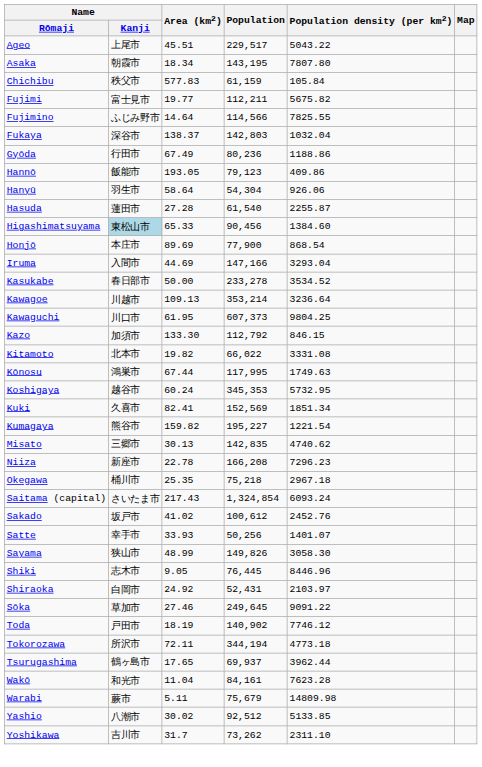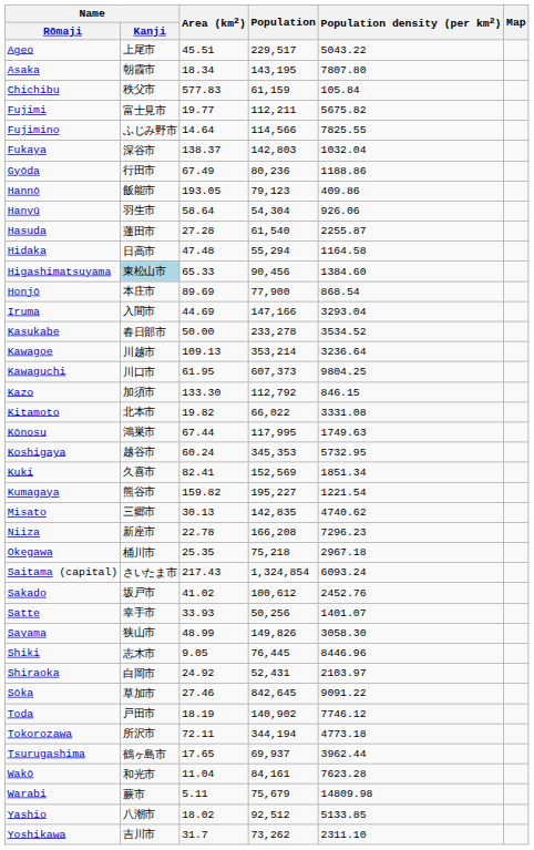 <table class="wikitable sortable">
 <tr>
 <th colspan="2">Name</th>
 <th rowspan="2">Area (km<sup>2</sup>)</th>
 <th rowspan="2">Population</th>
 <th rowspan="2">Population density (per km<sup>2</sup>)</th>
 <th rowspan="2">Map</th>
 </tr>
 <tr>
 <th><a href='#'>Rōmaji</a></th>
 <th><a href='#'>Kanji</a></th>
 </tr>
 <tr>
 <td> <a href='#'>Ageo</a></td>
 <td>上尾市</td>
 <td>45.51</td>
 <td>229,517</td>
 <td>5043.22</td>
 <td></td>
 </tr>
 <tr>
 <td> <a href='#'>Asaka</a></td>
 <td>朝霞市</td>
 <td>18.34</td>
 <td>143,195</td>
 <td>7807.80</td>
 <td></td>
 </tr>
 <tr>
 <td> <a href='#'>Chichibu</a></td>
 <td>秩父市</td>
 <td>577.83</td>
 <td>61,159</td>
 <td>105.84</td>
 <td></td>
 </tr>
 <tr>
 <td> <a href='#'>Fujimi</a></td>
 <td>富士見市</td>
 <td>19.77</td>
 <td>112,211</td>
 <td>5675.82</td>
 <td></td>
 </tr>
 <tr>
 <td> <a href='#'>Fujimino</a></td>
 <td>ふじみ野市</td>
 <td>14.64</td>
 <td>114,566</td>
 <td>7825.55</td>
 <td></td>
 </tr>
 <tr>
 <td> <a href='#'>Fukaya</a></td>
 <td>深谷市</td>
 <td>138.37</td>
 <td>142,803</td>
 <td>1032.04</td>
 <td></td>
 </tr>
 <tr>
 <td> <a href='#'>Gyōda</a></td>
 <td>行田市</td>
 <td>67.49</td>
 <td>80,236</td>
 <td>1188.86</td>
 <td></td>
 </tr>
 <tr>
 <td> <a href='#'>Hannō</a></td>
 <td>飯能市</td>
 <td>193.05</td>
 <td>79,123</td>
 <td>409.86</td>
 <td></td>
 </tr>
 <tr>
 <td> <a href='#'>Hanyū</a></td>
 <td>羽生市</td>
 <td>58.64</td>
 <td>54,304</td>
 <td>926.06</td>
 <td></td>
 </tr>
 <tr>
 <td> <a href='#'>Hasuda</a></td>
 <td>蓮田市</td>
 <td>27.28</td>
 <td>61,540</td>
 <td>2255.87</td>
+<td></td>
+</tr>
+<tr>
+<td> <a href='#'>Hidaka</a></td>
+<td>日高市</td>
+<td>47.48</td>
+<td>55,294</td>
+<td>1164.58</td>
 <td></td>
 </tr>
 <tr>
 <td> <a href='#'>Higashimatsuyama</a></td>
 <td style="background: lightblue;">東松山市</td>
 <td>65.33</td>
 <td>90,456</td>
 <td>1384.60</td>
 <td></td>
 </tr>
 <tr>
 <td> <a href='#'>Honjō</a></td>
 <td>本庄市</td>
 <td>89.69</td>
 <td>77,900</td>
 <td>868.54</td>
 <td></td>
 </tr>
 <tr>
 <td> <a href='#'>Iruma</a></td>
 <td>入間市</td>
 <td>44.69</td>
 <td>147,166</td>
 <td>3293.04</td>
 <td></td>
 </tr>
 <tr>
 <td> <a href='#'>Kasukabe</a></td>
 <td>春日部市</td>
 <td>50.00</td>
 <td>233,278</td>
 <td>3534.52</td>
 <td></td>
 </tr>
 <tr>
 <td> <a href='#'>Kawagoe</a></td>
 <td>川越市</td>
 <td>109.13</td>
 <td>353,214</td>
 <td>3236.64</td>
 <td></td>
 </tr>
 <tr>
 <td> <a href='#'>Kawaguchi</a></td>
 <td>川口市</td>
 <td>61.95</td>
 <td>607,373</td>
 <td>9804.25</td>
 <td></td>
 </tr>
 <tr>
 <td> <a href='#'>Kazo</a></td>
 <td>加須市</td>
 <td>133.30</td>
 <td>112,792</td>
 <td>846.15</td>
 <td></td>
 </tr>
 <tr>
 <td> <a href='#'>Kitamoto</a></td>
 <td>北本市</td>
 <td>19.82</td>
 <td>66,022</td>
 <td>3331.08</td>
 <td></td>
 </tr>
 <tr>
 <td> <a href='#'>Kōnosu</a></td>
 <td>鴻巣市</td>
 <td>67.44</td>
 <td>117,995</td>
 <td>1749.63</td>
 <td></td>
 </tr>
 <tr>
 <td> <a href='#'>Koshigaya</a></td>
 <td>越谷市</td>
 <td>60.24</td>
 <td>345,353</td>
 <td>5732.95</td>
 <td></td>
 </tr>
 <tr>
 <td> <a href='#'>Kuki</a></td>
 <td>久喜市</td>
 <td>82.41</td>
 <td>152,569</td>
 <td>1851.34</td>
 <td></td>
 </tr>
 <tr>
 <td> <a href='#'>Kumagaya</a></td>
 <td>熊谷市</td>
 <td>159.82</td>
 <td>195,227</td>
 <td>1221.54</td>
 <td></td>
 </tr>
 <tr>
 <td> <a href='#'>Misato</a></td>
 <td>三郷市</td>
 <td>30.13</td>
 <td>142,835</td>
 <td>4740.62</td>
 <td></td>
 </tr>
 <tr>
 <td> <a href='#'>Niiza</a></td>
 <td>新座市</td>
 <td>22.78</td>
 <td>166,208</td>
 <td>7296.23</td>
 <td></td>
 </tr>
 <tr>
 <td> <a href='#'>Okegawa</a></td>
 <td>桶川市</td>
 <td>25.35</td>
 <td>75,218</td>
 <td>2967.18</td>
 <td></td>
 </tr>
 <tr>
 <td> <a href='#'>Saitama</a> (capital)</td>
 <td>さいたま市</td>
 <td>217.43</td>
 <td>1,324,854</td>
 <td>6093.24</td>
 <td></td>
 </tr>
 <tr>
 <td> <a href='#'>Sakado</a></td>
 <td>坂戸市</td>
 <td>41.02</td>
 <td>100,612</td>
 <td>2452.76</td>
 <td></td>
 </tr>
 <tr>
 <td> <a href='#'>Satte</a></td>
 <td>幸手市</td>
 <td>33.93</td>
 <td>50,256</td>
 <td>1401.07</td>
 <td></td>
 </tr>
 <tr>
 <td> <a href='#'>Sayama</a></td>
 <td>狭山市</td>
 <td>48.99</td>
 <td>149,826</td>
 <td>3058.30</td>
 <td></td>
 </tr>
 <tr>
 <td> <a href='#'>Shiki</a></td>
 <td>志木市</td>
 <td>9.05</td>
 <td>76,445</td>
 <td>8446.96</td>
 <td></td>
 </tr>
 <tr>
 <td> <a href='#'>Shiraoka</a></td>
 <td>白岡市</td>
 <td>24.92</td>
 <td>52,431</td>
 <td>2103.97</td>
 <td></td>
 </tr>
 <tr>
 <td> <a href='#'>Sōka</a></td>
 <td>草加市</td>
 <td>27.46</td>
-<td>249,645</td>
+<td>842,645</td>
 <td>9091.22</td>
 <td></td>
 </tr>
 <tr>
 <td> <a href='#'>Toda</a></td>
 <td>戸田市</td>
 <td>18.19</td>
 <td>140,902</td>
 <td>7746.12</td>
 <td></td>
 </tr>
 <tr>
 <td> <a href='#'>Tokorozawa</a></td>
 <td>所沢市</td>
 <td>72.11</td>
 <td>344,194</td>
 <td>4773.18</td>
 <td></td>
 </tr>
 <tr>
 <td> <a href='#'>Tsurugashima</a></td>
 <td>鶴ヶ島市</td>
 <td>17.65</td>
 <td>69,937</td>
 <td>3962.44</td>
 <td></td>
 </tr>
 <tr>
 <td> <a href='#'>Wakō</a></td>
 <td>和光市</td>
 <td>11.04</td>
 <td>84,161</td>
 <td>7623.28</td>
 <td></td>
 </tr>
 <tr>
 <td> <a href='#'>Warabi</a></td>
 <td>蕨市</td>
 <td>5.11</td>
 <td>75,679</td>
 <td>14809.98</td>
 <td></td>
 </tr>
 <tr>
 <td> <a href='#'>Yashio</a></td>
 <td>八潮市</td>
-<td>30.02</td>
+<td>18.02</td>
 <td>92,512</td>
 <td>5133.85</td>
 <td></td>
 </tr>
 <tr>
 <td> <a href='#'>Yoshikawa</a></td>
 <td>吉川市</td>
 <td>31.7</td>
 <td>73,262</td>
 <td>2311.10</td>
 <td></td>
 </tr>
 </table>
